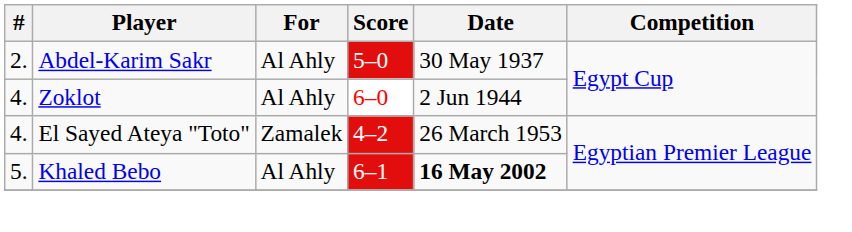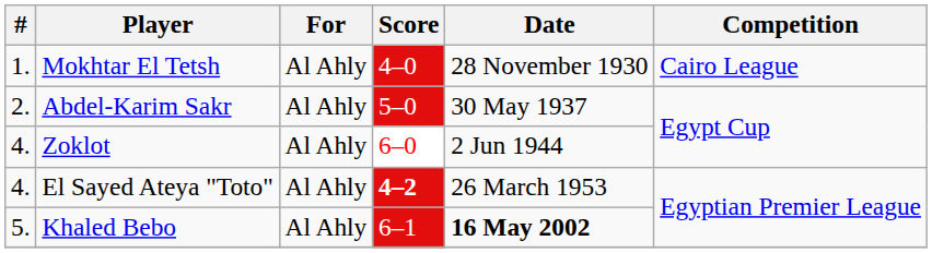 <table class="wikitable">
 <tr>
 <th>#</th>
 <th>Player</th>
 <th>For</th>
 <th>Score</th>
 <th>Date</th>
 <th>Competition</th>
+</tr>
+<tr>
+<td>1.</td>
+<td> <a href='#'>Mokhtar El Tetsh</a></td>
+<td>Al Ahly</td>
+<td style="background:#E20E0E;color:white;">4–0</td>
+<td>28 November 1930</td>
+<td><a href='#'>Cairo League</a></td>
 </tr>
 <tr>
 <td>2.</td>
 <td> <a href='#'>Abdel-Karim Sakr</a></td>
 <td>Al Ahly</td>
 <td style="background:#E20E0E;color:white;">5–0</td>
 <td>30 May 1937</td>
 <td rowspan="2"><a href='#'>Egypt Cup</a></td>
 </tr>
 <tr>
 <td>4.</td>
 <td> <a href='#'>Zoklot</a></td>
 <td>Al Ahly</td>
 <td style="background:#fff;color:red;">6–0</td>
 <td>2 Jun 1944</td>
 </tr>
 <tr>
 <td>4.</td>
 <td> El Sayed Ateya "Toto"</td>
-<td>Zamalek</td>
-<td style="background:#E20E0E;color:white;">4–2</td>
+<td>Al Ahly</td>
+<td style="background:#E20E0E;color:white;"><strong>4–2</strong></td>
 <td>26 March 1953</td>
 <td rowspan="2"><a href='#'>Egyptian Premier League</a></td>
 </tr>
 <tr>
 <td>5.</td>
 <td> <a href='#'>Khaled Bebo</a></td>
 <td>Al Ahly</td>
 <td style="background:#E20E0E;color:white;">6–1</td>
 <td><strong>16 May 2002</strong></td>
 </tr>
 <tr>
 </tr>
 </table>
